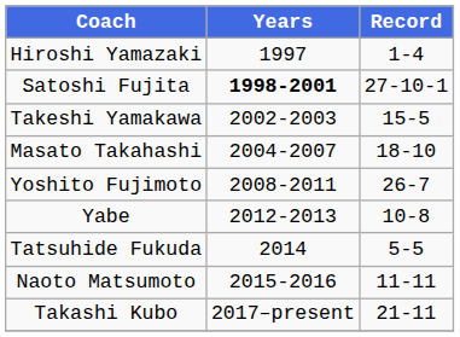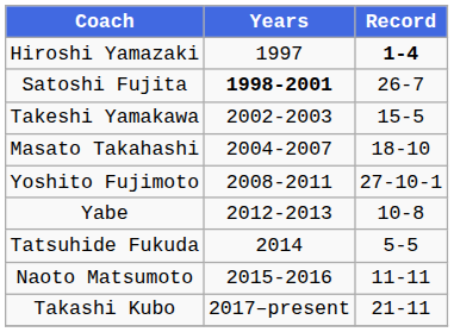 <table class="wikitable" style="text-align:center">
 <tr>
 <th style="background:#4169E1;color:#FFFFFF">Coach</th>
 <th style="background:#4169E1;color:#FFFFFF">Years</th>
 <th style="background:#4169E1;color:#FFFFFF">Record</th>
 </tr>
 <tr>
 <td>Hiroshi Yamazaki</td>
 <td>1997</td>
-<td>1-4 </td>
+<td><strong>1-4 </strong></td>
 </tr>
 <tr>
 <td>Satoshi Fujita</td>
 <td><strong>1998-2001</strong></td>
-<td>27-10-1 </td>
+<td>26-7 </td>
 </tr>
 <tr>
 <td>Takeshi Yamakawa</td>
 <td>2002-2003</td>
 <td>15-5 </td>
 </tr>
 <tr>
 <td>Masato Takahashi</td>
 <td>2004-2007</td>
 <td>18-10 </td>
 </tr>
 <tr>
 <td>Yoshito Fujimoto</td>
 <td>2008-2011</td>
-<td>26-7 </td>
+<td>27-10-1 </td>
 </tr>
 <tr>
 <td>Yabe</td>
 <td>2012-2013</td>
 <td>10-8 </td>
 </tr>
 <tr>
 <td>Tatsuhide Fukuda</td>
 <td>2014</td>
 <td>5-5 </td>
 </tr>
 <tr>
 <td>Naoto Matsumoto</td>
 <td>2015-2016</td>
 <td>11-11 </td>
 </tr>
 <tr>
 <td>Takashi Kubo</td>
 <td>2017–present</td>
 <td>21-11 </td>
 </tr>
 <tr>
 </tr>
 </table>
